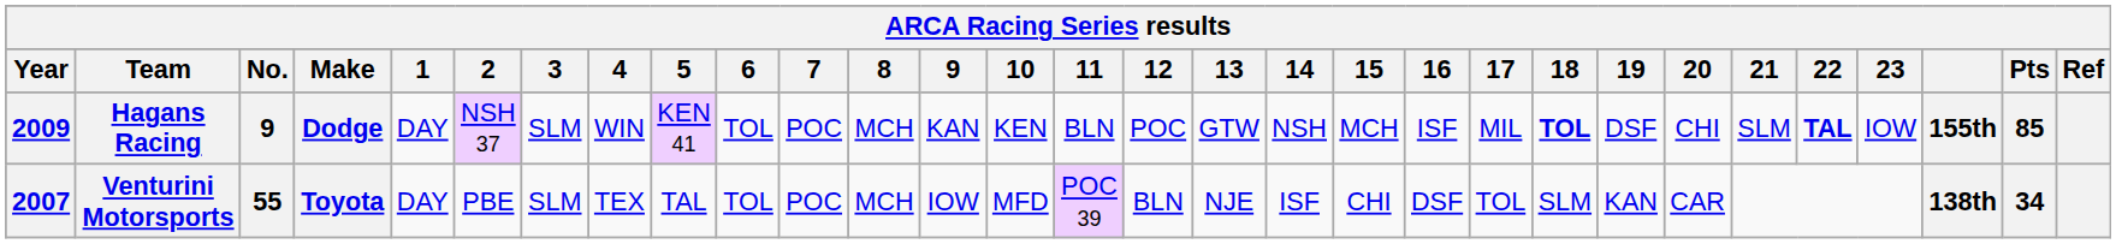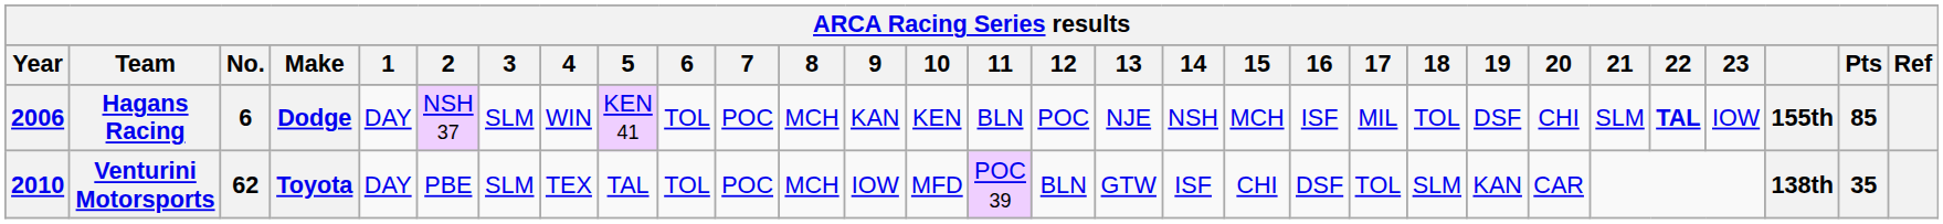 <table class="wikitable" style="text-align:center; font-size:75%">
 <tr>
 <th colspan=45><a href='#'>ARCA Racing Series</a> results</th>
 </tr>
 <tr>
 <th>Year</th>
 <th>Team</th>
 <th>No.</th>
 <th>Make</th>
 <th>1</th>
 <th>2</th>
 <th>3</th>
 <th>4</th>
 <th>5</th>
 <th>6</th>
 <th>7</th>
 <th>8</th>
 <th>9</th>
 <th>10</th>
 <th>11</th>
 <th>12</th>
 <th>13</th>
 <th>14</th>
 <th>15</th>
 <th>16</th>
 <th>17</th>
 <th>18</th>
 <th>19</th>
 <th>20</th>
 <th>21</th>
 <th>22</th>
 <th>23</th>
 <th></th>
 <th>Pts</th>
 <th>Ref</th>
 </tr>
 <tr>
-<th><a href='#'>2009</a></th>
+<th><a href='#'>2006</a></th>
 <th><a href='#'>Hagans Racing</a></th>
-<th>9</th>
+<th>6</th>
 <th><a href='#'>Dodge</a></th>
 <td><a href='#'>DAY</a></td>
 <td style="background:#EFCFFF;"><a href='#'>NSH</a><br><small>37</small></td>
 <td><a href='#'>SLM</a></td>
 <td><a href='#'>WIN</a></td>
 <td style="background:#EFCFFF;"><a href='#'>KEN</a><br><small>41</small></td>
 <td><a href='#'>TOL</a></td>
 <td><a href='#'>POC</a></td>
 <td><a href='#'>MCH</a></td>
 <td><a href='#'>KAN</a></td>
 <td><a href='#'>KEN</a></td>
 <td><a href='#'>BLN</a></td>
 <td><a href='#'>POC</a></td>
-<td><a href='#'>GTW</a></td>
+<td><a href='#'>NJE</a></td>
 <td><a href='#'>NSH</a></td>
 <td><a href='#'>MCH</a></td>
 <td><a href='#'>ISF</a></td>
 <td><a href='#'>MIL</a></td>
-<td><strong><a href='#'>TOL</a></strong></td>
+<td><a href='#'>TOL</a></td>
 <td><a href='#'>DSF</a></td>
 <td><a href='#'>CHI</a></td>
 <td><a href='#'>SLM</a></td>
 <td><strong><a href='#'>TAL</a></strong></td>
 <td><a href='#'>IOW</a></td>
 <th>155th</th>
 <th>85</th>
 <th></th>
 </tr>
 <tr>
-<th><a href='#'>2007</a></th>
+<th><a href='#'>2010</a></th>
 <th><a href='#'>Venturini Motorsports</a></th>
-<th>55</th>
+<th>62</th>
 <th><a href='#'>Toyota</a></th>
 <td><a href='#'>DAY</a></td>
 <td><a href='#'>PBE</a></td>
 <td><a href='#'>SLM</a></td>
 <td><a href='#'>TEX</a></td>
 <td><a href='#'>TAL</a></td>
 <td><a href='#'>TOL</a></td>
 <td><a href='#'>POC</a></td>
 <td><a href='#'>MCH</a></td>
 <td><a href='#'>IOW</a></td>
 <td><a href='#'>MFD</a></td>
 <td style="background:#EFCFFF;"><a href='#'>POC</a><br><small>39</small></td>
 <td><a href='#'>BLN</a></td>
-<td><a href='#'>NJE</a></td>
+<td><a href='#'>GTW</a></td>
 <td><a href='#'>ISF</a></td>
 <td><a href='#'>CHI</a></td>
 <td><a href='#'>DSF</a></td>
 <td><a href='#'>TOL</a></td>
 <td><a href='#'>SLM</a></td>
 <td><a href='#'>KAN</a></td>
 <td><a href='#'>CAR</a></td>
 <td colspan=3></td>
 <th>138th</th>
-<th>34</th>
+<th>35</th>
 <th></th>
 </tr>
 </table>
